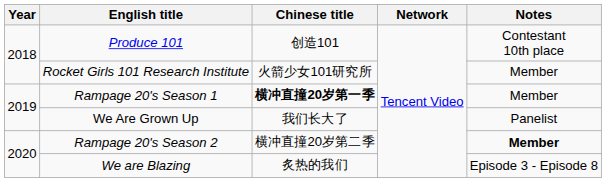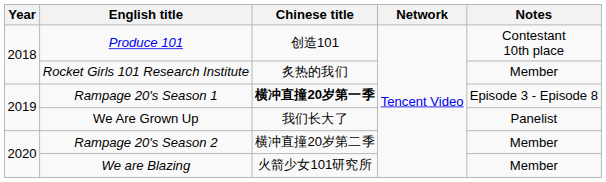 <table class=wikitable style=text-align:center>
 <tr>
 <th>Year</th>
 <th>English title</th>
 <th>Chinese title</th>
 <th>Network</th>
 <th>Notes</th>
 </tr>
 <tr>
 <td rowspan=2>2018</td>
 <td><a href='#'><em>Produce 101</em></a></td>
 <td>创造101</td>
 <td rowspan="6"><a href='#'>Tencent Video</a></td>
 <td>Contestant <br> 10th place</td>
 </tr>
 <tr>
 <td><em>Rocket Girls 101 Research Institute</em></td>
-<td>火箭少女101研究所</td>
+<td>炙热的我们</td>
 <td>Member</td>
 </tr>
 <tr>
 <td rowspan="2">2019</td>
 <td><em>Rampage 20's Season 1</em></td>
 <td><strong>横冲直撞20岁第一季</strong></td>
-<td>Member</td>
+<td>Episode 3 -  Episode 8</td>
 </tr>
 <tr>
 <td>We Are Grown Up</td>
 <td>我们长大了</td>
 <td>Panelist</td>
 </tr>
 <tr>
 <td rowspan="2">2020</td>
 <td><em>Rampage 20's Season 2</em></td>
 <td>横冲直撞20岁第二季</td>
-<td><strong>Member</strong></td>
+<td>Member</td>
 </tr>
 <tr>
 <td><em>We are Blazing</em></td>
-<td>炙热的我们</td>
-<td>Episode 3 -  Episode 8</td>
+<td>火箭少女101研究所</td>
+<td>Member</td>
 </tr>
 </table>
